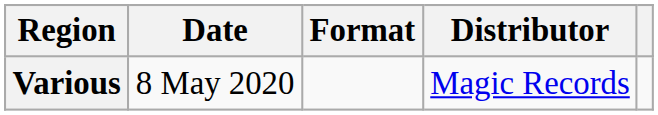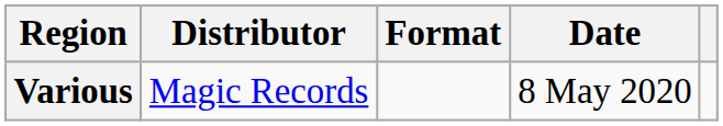 <table class="wikitable plainrowheaders">
 <tr>
 <th>Region</th>
+<th>Distributor</th>
+<th>Format</th>
 <th>Date</th>
-<th>Format</th>
-<th>Distributor</th>
 <th></th>
 </tr>
 <tr>
 <th scope="row">Various</th>
+<td><a href='#'>Magic Records</a></td>
+<td></td>
 <td>8 May 2020</td>
-<td></td>
-<td><a href='#'>Magic Records</a></td>
 <td></td>
 </tr>
 </table>
